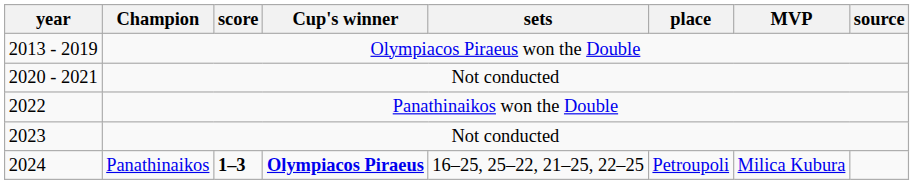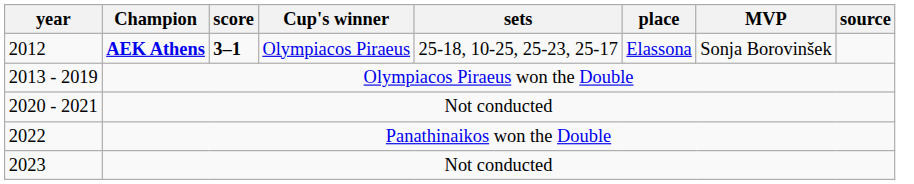 <table class="wikitable">
 <tr>
 <th>year</th>
 <th>Champion</th>
 <th>score</th>
 <th>Cup's winner</th>
 <th>sets</th>
 <th>place</th>
 <th>MVP</th>
 <th>source</th>
+</tr>
+<tr>
+<td>2012</td>
+<td><strong><a href='#'>AEK Athens</a></strong></td>
+<td><strong>3–1</strong></td>
+<td><a href='#'>Olympiacos Piraeus</a></td>
+<td>25-18, 10-25, 25-23, 25-17</td>
+<td><a href='#'>Elassona</a></td>
+<td>Sonja Borovinšek</td>
+<td> </td>
 </tr>
 <tr>
 <td>2013 - 2019</td>
 <td colspan="7" align="center"><a href='#'>Olympiacos Piraeus</a> won the <a href='#'>Double</a></td>
 </tr>
 <tr>
 <td>2020 - 2021</td>
 <td colspan="7" align="center">Not conducted</td>
 </tr>
 <tr>
 <td>2022</td>
 <td colspan="7" align="center"><a href='#'>Panathinaikos</a> won the <a href='#'>Double</a></td>
 </tr>
 <tr>
 <td>2023</td>
 <td colspan="7" align="center">Not conducted</td>
 </tr>
-<tr>
-<td>2024</td>
-<td><a href='#'>Panathinaikos</a></td>
-<td><strong>1–3</strong></td>
-<td><strong><a href='#'>Olympiacos Piraeus</a></strong></td>
-<td>16–25, 25–22, 21–25, 22–25</td>
-<td><a href='#'>Petroupoli</a></td>
-<td><a href='#'>Milica Kubura</a></td>
-<td> </td>
-</tr>
 </table>
